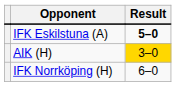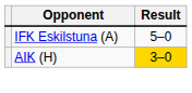 <table class="wikitable plainrowheaders" style="text-align:center;margin-left:1em;float:right;clear:right;min-width:226px">
 <tr>
 <th scope="col"></th>
 <th scope="col">Opponent</th>
 <th scope="col">Result</th>
 </tr>
 <tr style="border-top:2px solid black">
 <th scope="row" style="text-align:center"></th>
 <td align="left"><a href='#'>IFK Eskilstuna</a> (A)</td>
-<td><strong>5–0</strong></td>
+<td>5–0</td>
 </tr>
 <tr>
 <th scope="row" style="text-align:center"></th>
 <td align="left"><a href='#'>AIK</a> (H)</td>
 <td style="background: gold;">3–0</td>
 </tr>
-<tr>
-<th scope="row" style="text-align:center"></th>
-<td align="left"><a href='#'>IFK Norrköping</a> (H)</td>
-<td>6–0</td>
-</tr>
 </table>
